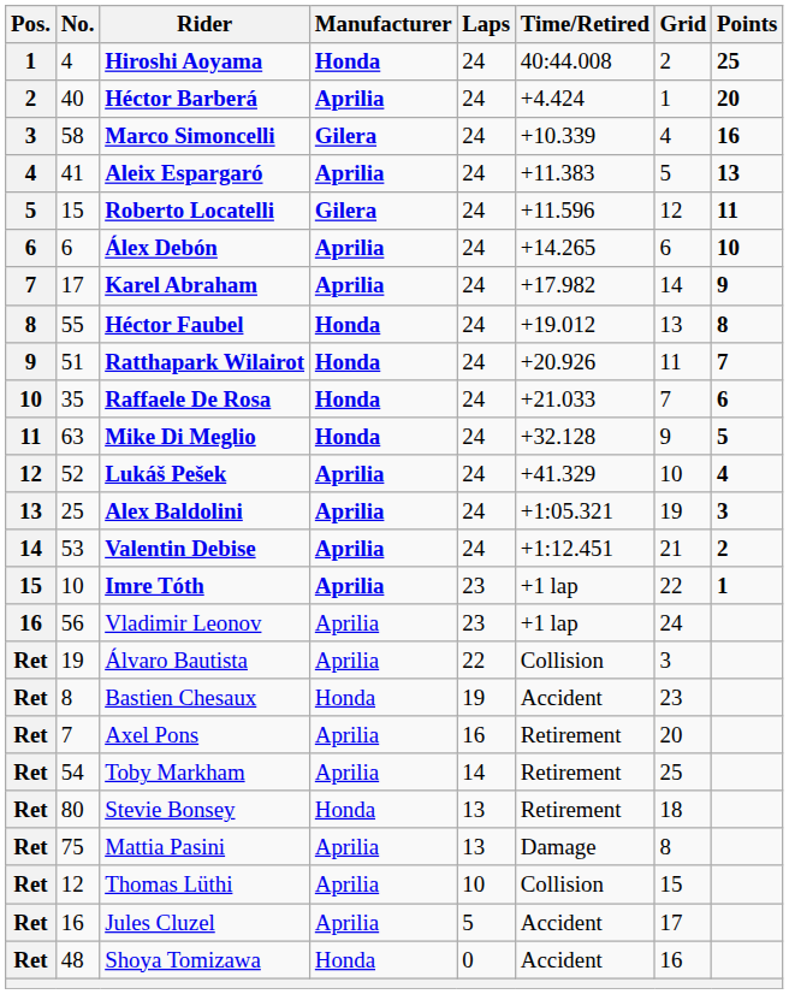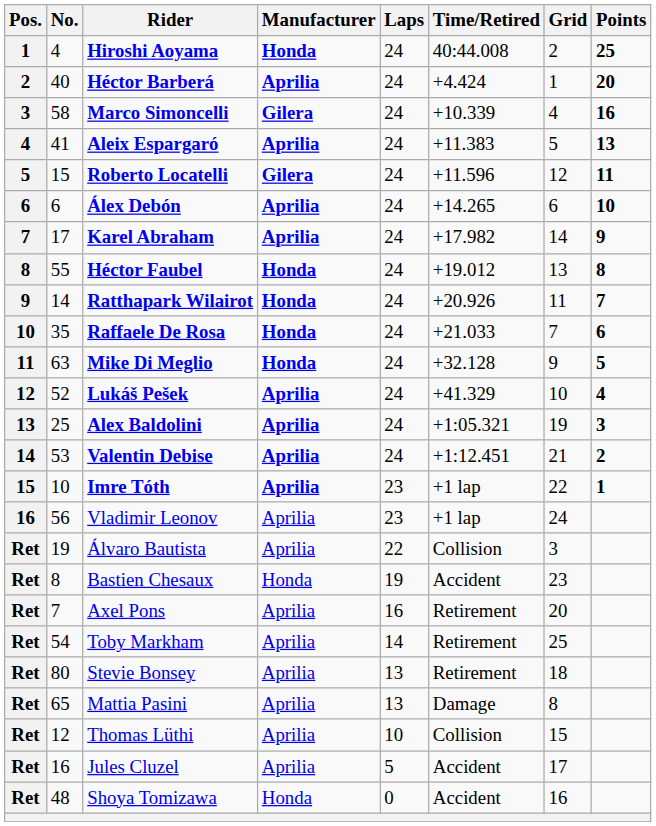 <table class="wikitable" style="font-size: 95%;">
 <tr>
 <th>Pos.</th>
 <th>No.</th>
 <th>Rider</th>
 <th>Manufacturer</th>
 <th>Laps</th>
 <th>Time/Retired</th>
 <th>Grid</th>
 <th>Points</th>
 </tr>
 <tr>
 <th>1</th>
 <td>4</td>
 <td> <strong><a href='#'>Hiroshi Aoyama</a></strong></td>
 <td><strong><a href='#'>Honda</a></strong></td>
 <td>24</td>
 <td>40:44.008</td>
 <td>2</td>
 <td><strong>25</strong></td>
 </tr>
 <tr>
 <th>2</th>
 <td>40</td>
 <td> <strong><a href='#'>Héctor Barberá</a></strong></td>
 <td><strong><a href='#'>Aprilia</a></strong></td>
 <td>24</td>
 <td>+4.424</td>
 <td>1</td>
 <td><strong>20</strong></td>
 </tr>
 <tr>
 <th>3</th>
 <td>58</td>
 <td> <strong><a href='#'>Marco Simoncelli</a></strong></td>
 <td><strong><a href='#'>Gilera</a></strong></td>
 <td>24</td>
 <td>+10.339</td>
 <td>4</td>
 <td><strong>16</strong></td>
 </tr>
 <tr>
 <th>4</th>
 <td>41</td>
 <td> <strong><a href='#'>Aleix Espargaró</a></strong></td>
 <td><strong><a href='#'>Aprilia</a></strong></td>
 <td>24</td>
 <td>+11.383</td>
 <td>5</td>
 <td><strong>13</strong></td>
 </tr>
 <tr>
 <th>5</th>
 <td>15</td>
 <td> <strong><a href='#'>Roberto Locatelli</a></strong></td>
 <td><strong><a href='#'>Gilera</a></strong></td>
 <td>24</td>
 <td>+11.596</td>
 <td>12</td>
 <td><strong>11</strong></td>
 </tr>
 <tr>
 <th>6</th>
 <td>6</td>
 <td> <strong><a href='#'>Álex Debón</a></strong></td>
 <td><strong><a href='#'>Aprilia</a></strong></td>
 <td>24</td>
 <td>+14.265</td>
 <td>6</td>
 <td><strong>10</strong></td>
 </tr>
 <tr>
 <th>7</th>
 <td>17</td>
 <td> <strong><a href='#'>Karel Abraham</a></strong></td>
 <td><strong><a href='#'>Aprilia</a></strong></td>
 <td>24</td>
 <td>+17.982</td>
 <td>14</td>
 <td><strong>9</strong></td>
 </tr>
 <tr>
 <th>8</th>
 <td>55</td>
 <td> <strong><a href='#'>Héctor Faubel</a></strong></td>
 <td><strong><a href='#'>Honda</a></strong></td>
 <td>24</td>
 <td>+19.012</td>
 <td>13</td>
 <td><strong>8</strong></td>
 </tr>
 <tr>
 <th>9</th>
-<td>51</td>
+<td>14</td>
 <td> <strong><a href='#'>Ratthapark Wilairot</a></strong></td>
 <td><strong><a href='#'>Honda</a></strong></td>
 <td>24</td>
 <td>+20.926</td>
 <td>11</td>
 <td><strong>7</strong></td>
 </tr>
 <tr>
 <th>10</th>
 <td>35</td>
 <td> <strong><a href='#'>Raffaele De Rosa</a></strong></td>
 <td><strong><a href='#'>Honda</a></strong></td>
 <td>24</td>
 <td>+21.033</td>
 <td>7</td>
 <td><strong>6</strong></td>
 </tr>
 <tr>
 <th>11</th>
 <td>63</td>
 <td> <strong><a href='#'>Mike Di Meglio</a></strong></td>
 <td><strong><a href='#'>Honda</a></strong></td>
 <td>24</td>
 <td>+32.128</td>
 <td>9</td>
 <td><strong>5</strong></td>
 </tr>
 <tr>
 <th>12</th>
 <td>52</td>
 <td> <strong><a href='#'>Lukáš Pešek</a></strong></td>
 <td><strong><a href='#'>Aprilia</a></strong></td>
 <td>24</td>
 <td>+41.329</td>
 <td>10</td>
 <td><strong>4</strong></td>
 </tr>
 <tr>
 <th>13</th>
 <td>25</td>
 <td> <strong><a href='#'>Alex Baldolini</a></strong></td>
 <td><strong><a href='#'>Aprilia</a></strong></td>
 <td>24</td>
 <td>+1:05.321</td>
 <td>19</td>
 <td><strong>3</strong></td>
 </tr>
 <tr>
 <th>14</th>
 <td>53</td>
 <td> <strong><a href='#'>Valentin Debise</a></strong></td>
 <td><strong><a href='#'>Aprilia</a></strong></td>
 <td>24</td>
 <td>+1:12.451</td>
 <td>21</td>
 <td><strong>2</strong></td>
 </tr>
 <tr>
 <th>15</th>
 <td>10</td>
 <td> <strong><a href='#'>Imre Tóth</a></strong></td>
 <td><strong><a href='#'>Aprilia</a></strong></td>
 <td>23</td>
 <td>+1 lap</td>
 <td>22</td>
 <td><strong>1</strong></td>
 </tr>
 <tr>
 <th>16</th>
 <td>56</td>
 <td> <a href='#'>Vladimir Leonov</a></td>
 <td><a href='#'>Aprilia</a></td>
 <td>23</td>
 <td>+1 lap</td>
 <td>24</td>
 <td></td>
 </tr>
 <tr>
 <th>Ret</th>
 <td>19</td>
 <td> <a href='#'>Álvaro Bautista</a></td>
 <td><a href='#'>Aprilia</a></td>
 <td>22</td>
 <td>Collision</td>
 <td>3</td>
 <td></td>
 </tr>
 <tr>
 <th>Ret</th>
 <td>8</td>
 <td> <a href='#'>Bastien Chesaux</a></td>
 <td><a href='#'>Honda</a></td>
 <td>19</td>
 <td>Accident</td>
 <td>23</td>
 <td></td>
 </tr>
 <tr>
 <th>Ret</th>
 <td>7</td>
 <td> <a href='#'>Axel Pons</a></td>
 <td><a href='#'>Aprilia</a></td>
 <td>16</td>
 <td>Retirement</td>
 <td>20</td>
 <td></td>
 </tr>
 <tr>
 <th>Ret</th>
 <td>54</td>
 <td> <a href='#'>Toby Markham</a></td>
 <td><a href='#'>Aprilia</a></td>
 <td>14</td>
 <td>Retirement</td>
 <td>25</td>
 <td></td>
 </tr>
 <tr>
 <th>Ret</th>
 <td>80</td>
 <td> <a href='#'>Stevie Bonsey</a></td>
-<td><a href='#'>Honda</a></td>
+<td><a href='#'>Aprilia</a></td>
 <td>13</td>
 <td>Retirement</td>
 <td>18</td>
 <td></td>
 </tr>
 <tr>
 <th>Ret</th>
-<td>75</td>
+<td>65</td>
 <td> <a href='#'>Mattia Pasini</a></td>
 <td><a href='#'>Aprilia</a></td>
 <td>13</td>
 <td>Damage</td>
 <td>8</td>
 <td></td>
 </tr>
 <tr>
 <th>Ret</th>
 <td>12</td>
 <td> <a href='#'>Thomas Lüthi</a></td>
 <td><a href='#'>Aprilia</a></td>
 <td>10</td>
 <td>Collision</td>
 <td>15</td>
 <td></td>
 </tr>
 <tr>
 <th>Ret</th>
 <td>16</td>
 <td> <a href='#'>Jules Cluzel</a></td>
 <td><a href='#'>Aprilia</a></td>
 <td>5</td>
 <td>Accident</td>
 <td>17</td>
 <td></td>
 </tr>
 <tr>
 <th>Ret</th>
 <td>48</td>
 <td> <a href='#'>Shoya Tomizawa</a></td>
 <td><a href='#'>Honda</a></td>
 <td>0</td>
 <td>Accident</td>
 <td>16</td>
 <td></td>
 </tr>
 <tr>
 <th colspan=8></th>
 </tr>
 </table>
